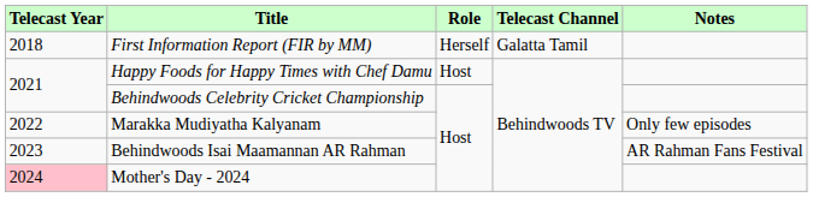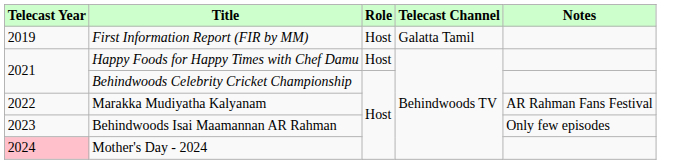 <table class="wikitable">
 <tr>
 <th style="background:#cfc;">Telecast Year</th>
 <th style="background:#cfc;">Title</th>
 <th style="background:#cfc;">Role</th>
 <th style="background:#cfc;">Telecast Channel</th>
 <th style="background:#cfc;">Notes</th>
 </tr>
 <tr>
-<td>2018</td>
+<td>2019</td>
 <td><em>First Information Report (FIR by MM)</em></td>
-<td>Herself</td>
+<td>Host</td>
 <td>Galatta Tamil</td>
 <td></td>
 </tr>
 <tr>
 <td rowspan="2">2021</td>
 <td><em>Happy Foods for Happy Times with Chef Damu</em></td>
 <td>Host</td>
 <td rowspan="5">Behindwoods TV</td>
 <td></td>
 </tr>
 <tr>
 <td><em>Behindwoods Celebrity Cricket Championship</em></td>
 <td rowspan="4">Host</td>
 <td></td>
 </tr>
 <tr>
 <td>2022</td>
 <td>Marakka Mudiyatha Kalyanam</td>
-<td>Only few episodes</td>
+<td>AR Rahman Fans Festival</td>
 </tr>
 <tr>
 <td>2023</td>
 <td>Behindwoods Isai Maamannan AR Rahman</td>
-<td>AR Rahman Fans Festival</td>
+<td>Only few episodes</td>
 </tr>
 <tr>
 <td style="background: pink;">2024</td>
 <td>Mother's Day - 2024</td>
 <td></td>
 </tr>
 </table>
